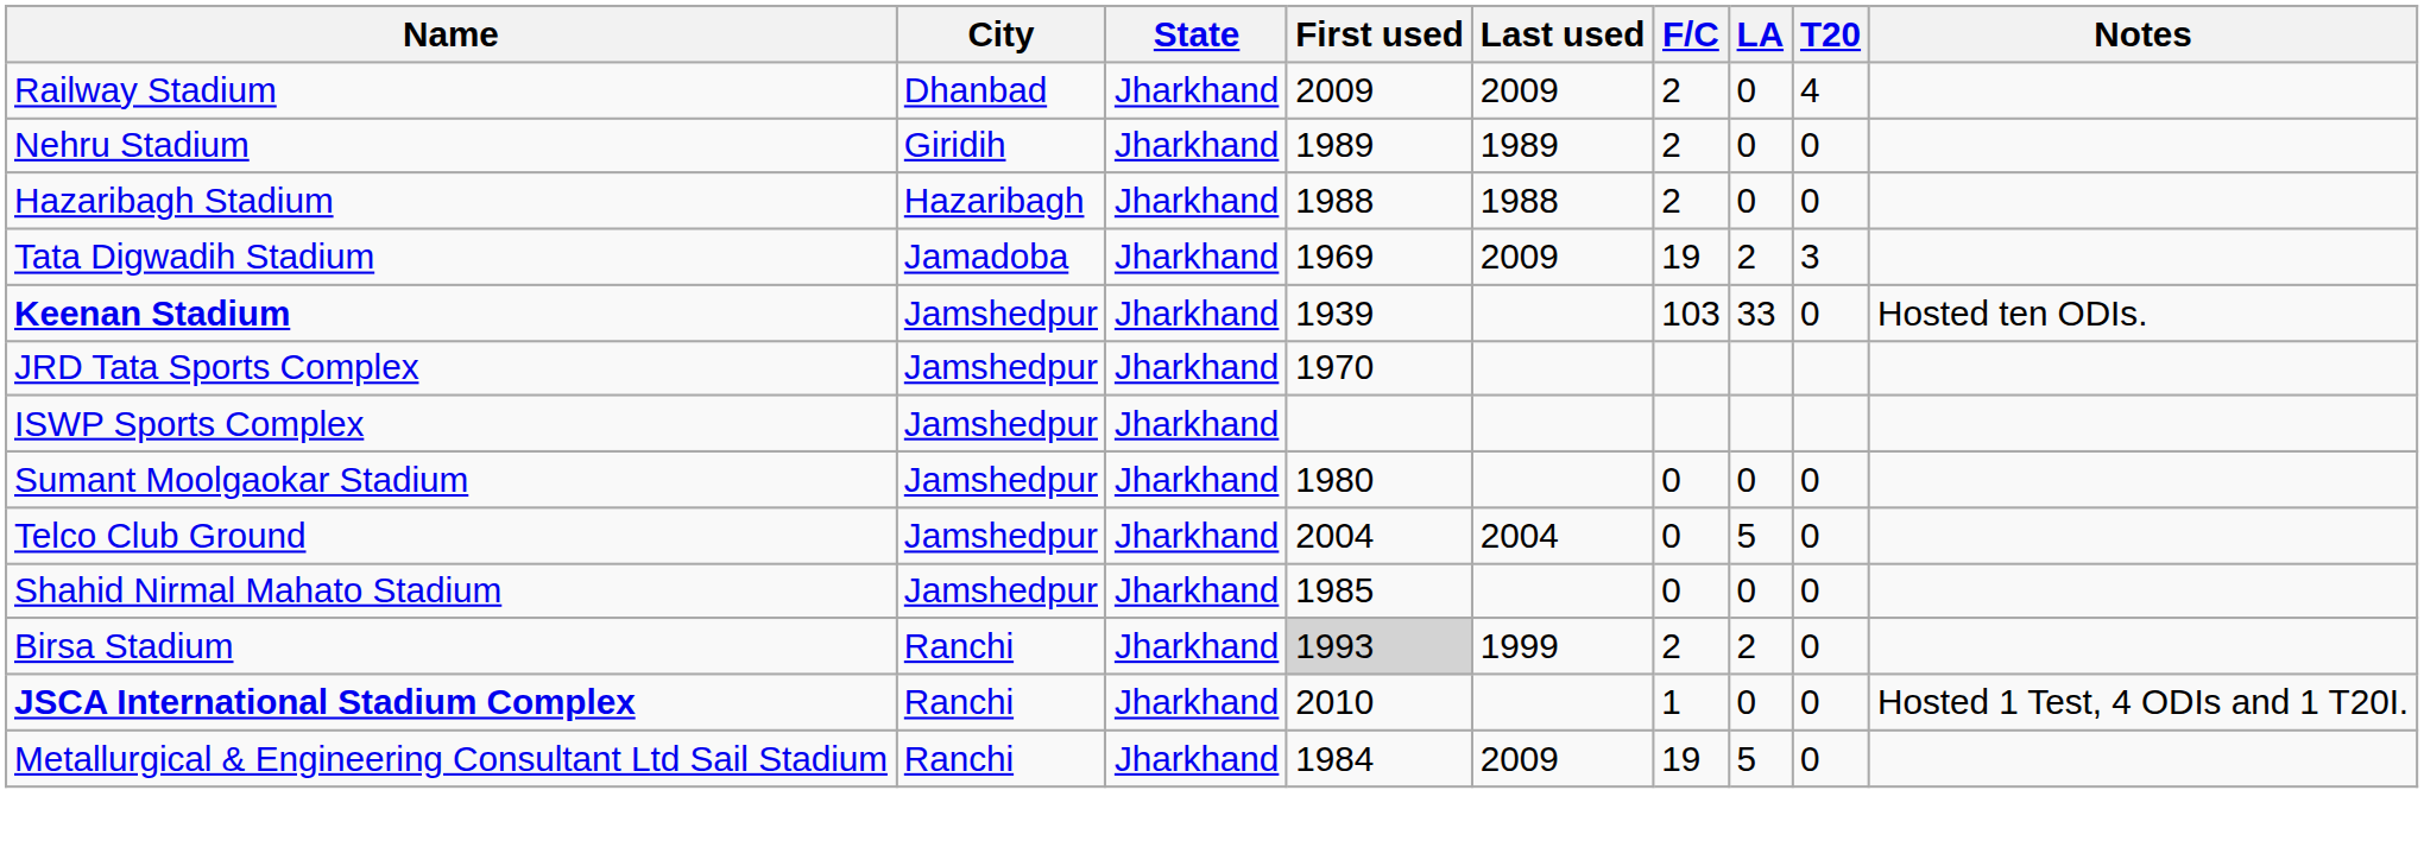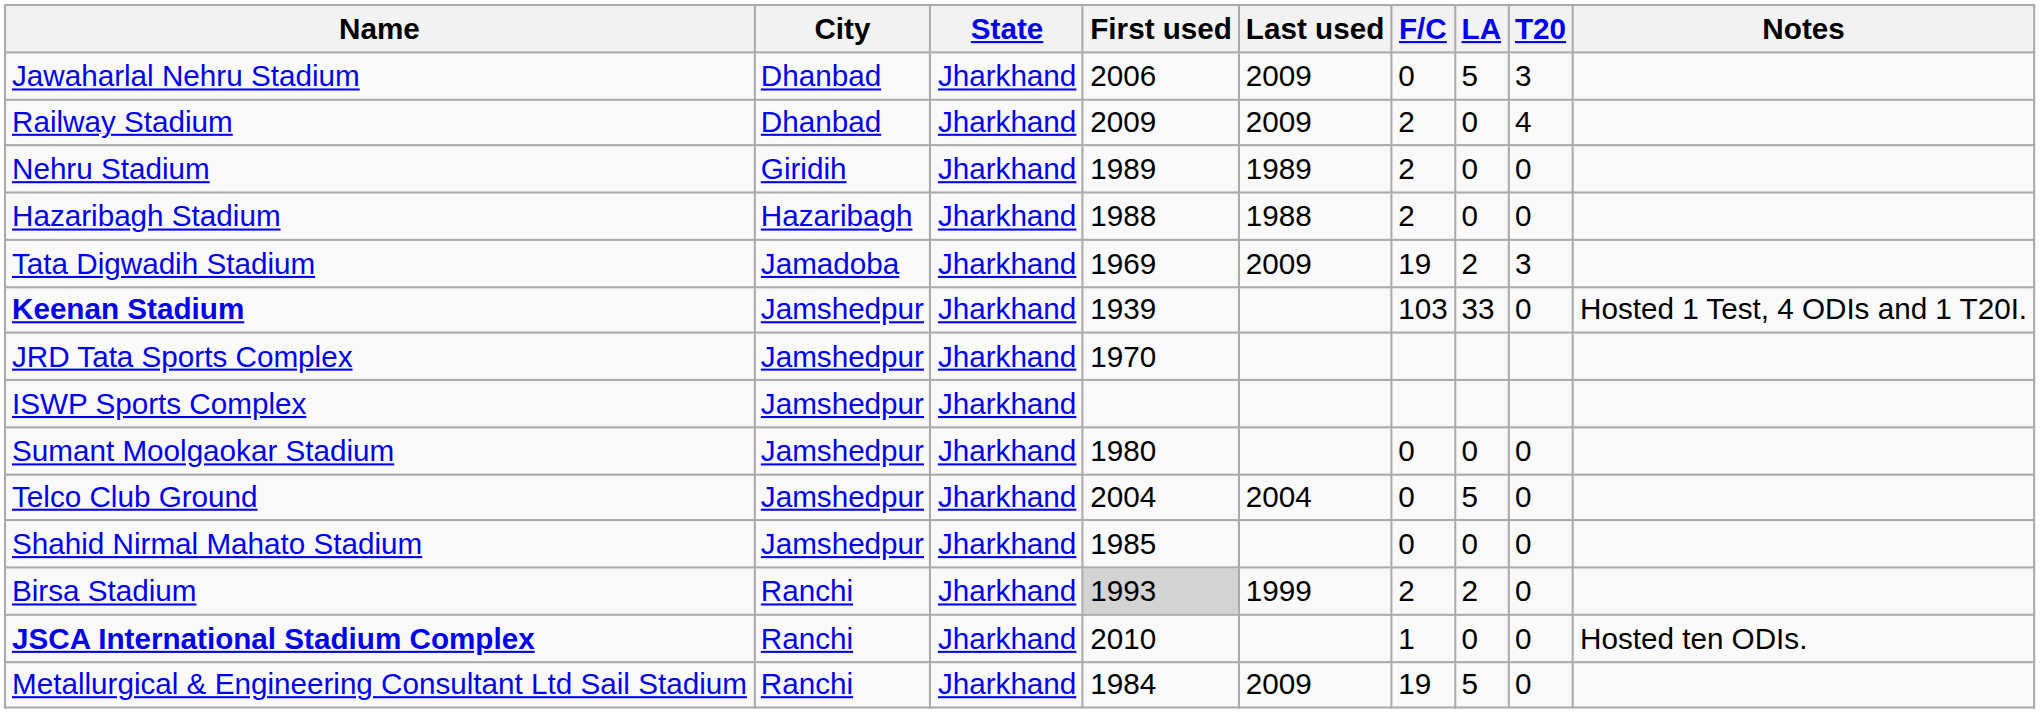 <table class="wikitable sortable collapsible static-row-numbers" style="font-size: 90%">
 <tr>
 <th>Name</th>
 <th>City</th>
 <th><a href='#'>State</a></th>
 <th>First used</th>
 <th>Last used</th>
 <th><a href='#'>F/C</a></th>
 <th><a href='#'>LA</a></th>
 <th><a href='#'>T20</a></th>
 <th>Notes</th>
+</tr>
+<tr>
+<td><a href='#'>Jawaharlal Nehru Stadium</a></td>
+<td><a href='#'>Dhanbad</a></td>
+<td><a href='#'>Jharkhand</a></td>
+<td>2006</td>
+<td>2009</td>
+<td>0</td>
+<td>5</td>
+<td>3</td>
+<td></td>
 </tr>
 <tr>
 <td><a href='#'>Railway Stadium</a></td>
 <td><a href='#'>Dhanbad</a></td>
 <td><a href='#'>Jharkhand</a></td>
 <td>2009</td>
 <td>2009</td>
 <td>2</td>
 <td>0</td>
 <td>4</td>
 <td></td>
 </tr>
 <tr>
 <td><a href='#'>Nehru Stadium</a></td>
 <td><a href='#'>Giridih</a></td>
 <td><a href='#'>Jharkhand</a></td>
 <td>1989</td>
 <td>1989</td>
 <td>2</td>
 <td>0</td>
 <td>0</td>
 <td></td>
 </tr>
 <tr>
 <td><a href='#'>Hazaribagh Stadium</a></td>
 <td><a href='#'>Hazaribagh</a></td>
 <td><a href='#'>Jharkhand</a></td>
 <td>1988</td>
 <td>1988</td>
 <td>2</td>
 <td>0</td>
 <td>0</td>
 <td></td>
 </tr>
 <tr>
 <td><a href='#'>Tata Digwadih Stadium</a></td>
 <td><a href='#'>Jamadoba</a></td>
 <td><a href='#'>Jharkhand</a></td>
 <td>1969</td>
 <td>2009</td>
 <td>19</td>
 <td>2</td>
 <td>3</td>
 <td></td>
 </tr>
 <tr>
 <td><strong><a href='#'>Keenan Stadium</a></strong></td>
 <td><a href='#'>Jamshedpur</a></td>
 <td><a href='#'>Jharkhand</a></td>
 <td>1939</td>
 <td></td>
 <td>103</td>
 <td>33</td>
 <td>0</td>
-<td>Hosted ten ODIs.</td>
+<td>Hosted 1 Test, 4 ODIs and 1 T20I.</td>
 </tr>
 <tr>
 <td><a href='#'>JRD Tata Sports Complex</a></td>
 <td><a href='#'>Jamshedpur</a></td>
 <td><a href='#'>Jharkhand</a></td>
 <td>1970</td>
 <td></td>
 <td></td>
 <td></td>
 <td></td>
 <td></td>
 </tr>
 <tr>
 <td><a href='#'>ISWP Sports Complex</a></td>
 <td><a href='#'>Jamshedpur</a></td>
 <td><a href='#'>Jharkhand</a></td>
 <td></td>
 <td></td>
 <td></td>
 <td></td>
 <td></td>
 <td></td>
 </tr>
 <tr>
 <td><a href='#'>Sumant Moolgaokar Stadium</a></td>
 <td><a href='#'>Jamshedpur</a></td>
 <td><a href='#'>Jharkhand</a></td>
 <td>1980</td>
 <td></td>
 <td>0</td>
 <td>0</td>
 <td>0</td>
 <td></td>
 </tr>
 <tr>
 <td><a href='#'>Telco Club Ground</a></td>
 <td><a href='#'>Jamshedpur</a></td>
 <td><a href='#'>Jharkhand</a></td>
 <td>2004</td>
 <td>2004</td>
 <td>0</td>
 <td>5</td>
 <td>0</td>
 <td></td>
 </tr>
 <tr>
 <td><a href='#'>Shahid Nirmal Mahato Stadium</a></td>
 <td><a href='#'>Jamshedpur</a></td>
 <td><a href='#'>Jharkhand</a></td>
 <td>1985</td>
 <td></td>
 <td>0</td>
 <td>0</td>
 <td>0</td>
 <td></td>
 </tr>
 <tr>
 <td><a href='#'>Birsa Stadium</a></td>
 <td><a href='#'>Ranchi</a></td>
 <td><a href='#'>Jharkhand</a></td>
 <td style="background: lightgrey;">1993</td>
 <td>1999</td>
 <td>2</td>
 <td>2</td>
 <td>0</td>
 <td></td>
 </tr>
 <tr>
 <td><strong><a href='#'>JSCA International Stadium Complex</a></strong></td>
 <td><a href='#'>Ranchi</a></td>
 <td><a href='#'>Jharkhand</a></td>
 <td>2010</td>
 <td></td>
 <td>1</td>
 <td>0</td>
 <td>0</td>
-<td>Hosted 1 Test, 4 ODIs and 1 T20I.</td>
+<td>Hosted ten ODIs.</td>
 </tr>
 <tr>
 <td><a href='#'>Metallurgical & Engineering Consultant Ltd Sail Stadium</a></td>
 <td><a href='#'>Ranchi</a></td>
 <td><a href='#'>Jharkhand</a></td>
 <td>1984</td>
 <td>2009</td>
 <td>19</td>
 <td>5</td>
 <td>0</td>
 <td></td>
 </tr>
 </table>
